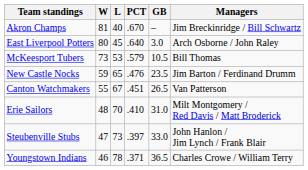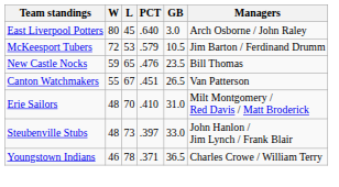 <table class="wikitable">
 <tr>
 <th>Team standings</th>
 <th>W</th>
 <th>L</th>
 <th>PCT</th>
 <th>GB</th>
 <th>Managers</th>
-</tr>
-<tr>
-<td><a href='#'>Akron Champs</a></td>
-<td>81</td>
-<td>40</td>
-<td>.670</td>
-<td>–</td>
-<td>Jim Breckinridge / <a href='#'>Bill Schwartz</a></td>
 </tr>
 <tr>
 <td><a href='#'>East Liverpool Potters</a></td>
 <td>80</td>
 <td>45</td>
 <td>.640</td>
 <td>3.0</td>
 <td>Arch Osborne / John Raley</td>
 </tr>
 <tr>
 <td><a href='#'>McKeesport Tubers</a></td>
-<td>73</td>
+<td>72</td>
 <td>53</td>
 <td>.579</td>
 <td>10.5</td>
-<td>Bill Thomas</td>
+<td>Jim Barton / Ferdinand Drumm</td>
 </tr>
 <tr>
 <td><a href='#'>New Castle Nocks</a></td>
 <td>59</td>
 <td>65</td>
 <td>.476</td>
 <td>23.5</td>
-<td>Jim Barton / Ferdinand Drumm</td>
+<td>Bill Thomas</td>
 </tr>
 <tr>
 <td><a href='#'>Canton Watchmakers</a></td>
 <td>55</td>
 <td>67</td>
 <td>.451</td>
 <td>26.5</td>
 <td>Van Patterson</td>
 </tr>
 <tr>
 <td><a href='#'>Erie Sailors</a></td>
 <td>48</td>
 <td>70</td>
 <td>.410</td>
 <td>31.0</td>
 <td>Milt Montgomery /<br> <a href='#'>Red Davis</a> / <a href='#'>Matt Broderick</a></td>
 </tr>
 <tr>
 <td><a href='#'>Steubenville Stubs</a></td>
-<td>47</td>
+<td>48</td>
 <td>73</td>
 <td>.397</td>
 <td>33.0</td>
 <td>John Hanlon /<br>Jim Lynch / Frank Blair</td>
 </tr>
 <tr>
 <td><a href='#'>Youngstown Indians</a></td>
 <td>46</td>
 <td>78</td>
 <td>.371</td>
 <td>36.5</td>
 <td>Charles Crowe / William Terry</td>
 </tr>
 </table>
